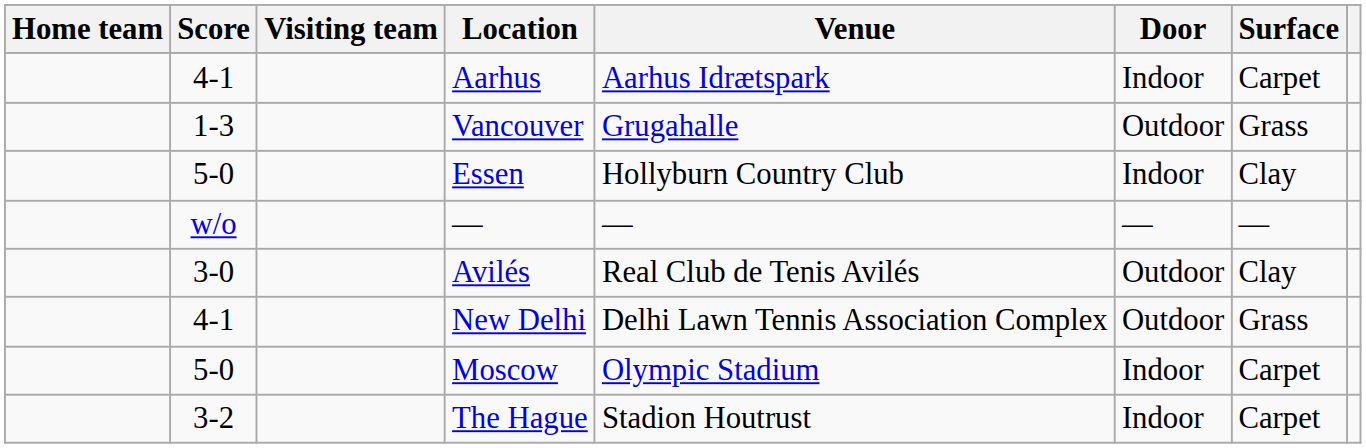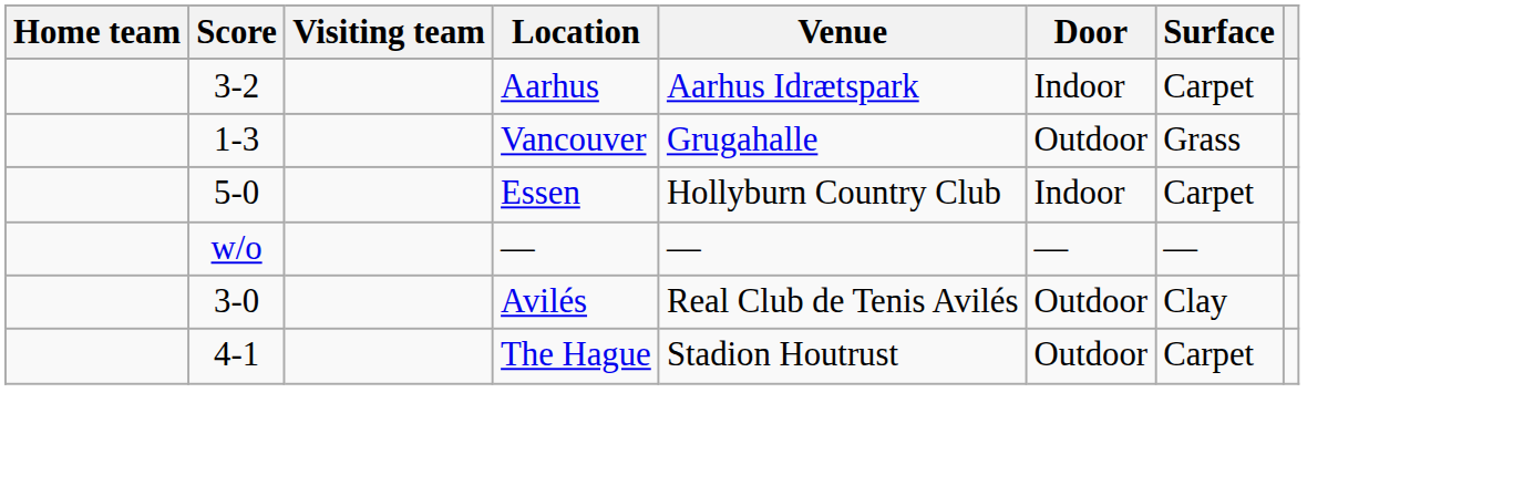 <table class="wikitable" style="border:1px solid #aaa;">
 <tr>
 <th>Home team</th>
 <th>Score</th>
 <th>Visiting team</th>
 <th>Location</th>
 <th>Venue</th>
 <th>Door</th>
 <th>Surface</th>
 <th></th>
 </tr>
 <tr>
 <td><strong></strong></td>
-<td style="text-align:center;">4-1</td>
+<td style="text-align:center;">3-2</td>
 <td></td>
 <td><a href='#'>Aarhus</a></td>
 <td><a href='#'>Aarhus Idrætspark</a></td>
 <td>Indoor</td>
 <td>Carpet</td>
 <td></td>
 </tr>
 <tr>
 <td></td>
 <td style="text-align:center;">1-3</td>
 <td><strong></strong></td>
 <td><a href='#'>Vancouver</a></td>
 <td><a href='#'>Grugahalle</a></td>
 <td>Outdoor</td>
 <td>Grass</td>
 <td></td>
 </tr>
 <tr>
 <td><strong></strong></td>
 <td style="text-align:center;">5-0</td>
 <td></td>
 <td><a href='#'>Essen</a></td>
 <td>Hollyburn Country Club</td>
 <td>Indoor</td>
-<td>Clay</td>
+<td>Carpet</td>
 <td></td>
 </tr>
 <tr>
 <td><strong></strong></td>
 <td style="text-align:center;"><a href='#'>w/o</a></td>
 <td></td>
 <td>—</td>
 <td>—</td>
 <td>—</td>
 <td>—</td>
 <td></td>
 </tr>
 <tr>
 <td><strong></strong></td>
 <td style="text-align:center;">3-0</td>
 <td></td>
 <td><a href='#'>Avilés</a></td>
 <td>Real Club de Tenis Avilés</td>
 <td>Outdoor</td>
 <td>Clay</td>
 <td></td>
 </tr>
 <tr>
 <td><strong></strong></td>
 <td style="text-align:center;">4-1</td>
 <td></td>
-<td><a href='#'>New Delhi</a></td>
-<td>Delhi Lawn Tennis Association Complex</td>
-<td>Outdoor</td>
-<td>Grass</td>
-<td></td>
-</tr>
-<tr>
-<td><strong></strong></td>
-<td style="text-align:center;">5-0</td>
-<td></td>
-<td><a href='#'>Moscow</a></td>
-<td><a href='#'>Olympic Stadium</a></td>
-<td>Indoor</td>
-<td>Carpet</td>
-<td></td>
-</tr>
-<tr>
-<td><strong></strong></td>
-<td style="text-align:center;">3-2</td>
-<td></td>
 <td><a href='#'>The Hague</a></td>
 <td>Stadion Houtrust</td>
-<td>Indoor</td>
+<td>Outdoor</td>
 <td>Carpet</td>
 <td></td>
 </tr>
 </table>
